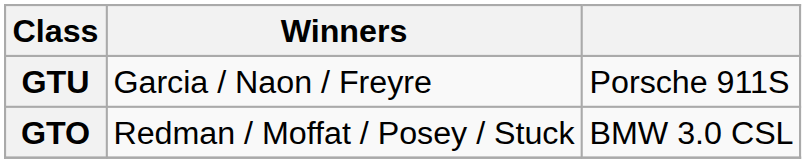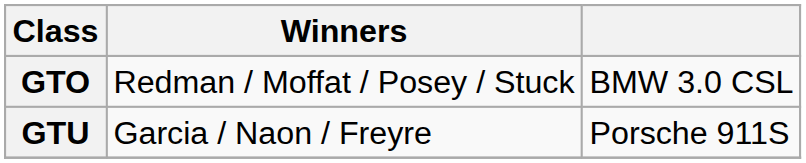 <table class="wikitable" style="font-size: 95%">
 <tr>
 <th>Class</th>
 <th>Winners</th>
 <th></th>
 </tr>
 <tr>
+<th>GTO</th>
+<td>Redman / Moffat / Posey / Stuck</td>
+<td>BMW 3.0 CSL</td>
+</tr>
+<tr>
 <th>GTU</th>
 <td>Garcia / Naon / Freyre</td>
 <td>Porsche 911S</td>
 </tr>
 <tr>
-<th>GTO</th>
-<td>Redman / Moffat / Posey / Stuck</td>
-<td>BMW 3.0 CSL</td>
-</tr>
-<tr>
 </tr>
 </table>
